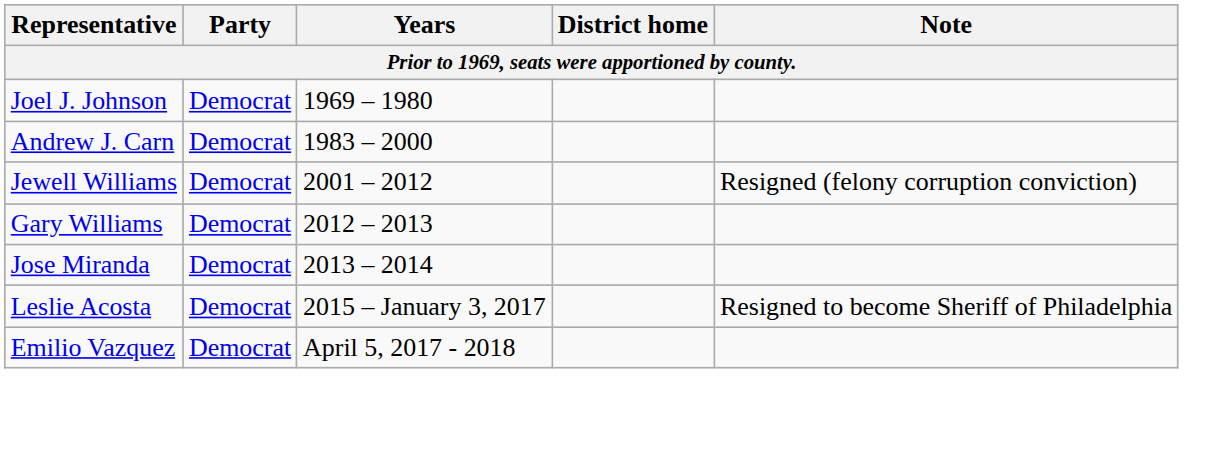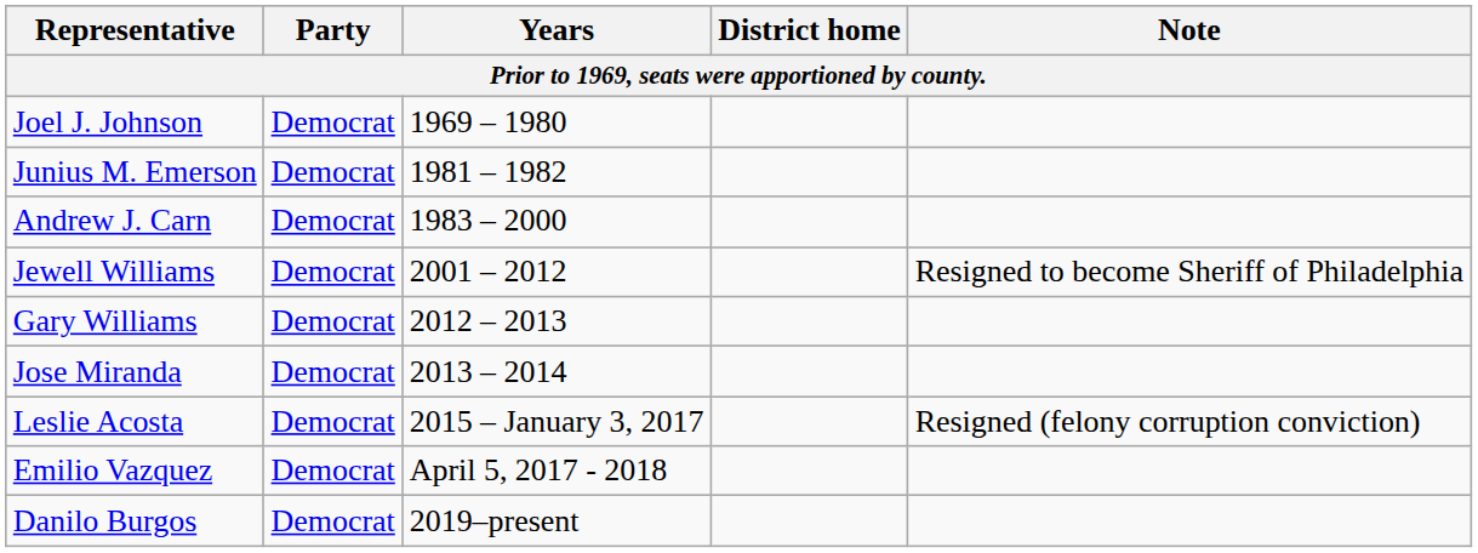 <table class=wikitable>
 <tr valign=bottom>
 <th>Representative</th>
 <th>Party</th>
 <th>Years</th>
 <th>District home</th>
 <th>Note</th>
 </tr>
 <tr>
 <th colspan=5 style="font-size: 80%;"><em>Prior to 1969, seats were apportioned by county.</em></th>
 </tr>
 <tr>
 <td><a href='#'>Joel J. Johnson</a></td>
 <td><a href='#'>Democrat</a></td>
 <td>1969 – 1980</td>
 <td></td>
 <td></td>
 </tr>
 <tr>
+<td><a href='#'>Junius M. Emerson</a></td>
+<td><a href='#'>Democrat</a></td>
+<td>1981 – 1982</td>
+<td></td>
+<td></td>
+</tr>
+<tr>
 <td><a href='#'>Andrew J. Carn</a></td>
 <td><a href='#'>Democrat</a></td>
 <td>1983 – 2000</td>
 <td></td>
 <td></td>
 </tr>
 <tr>
 <td><a href='#'>Jewell Williams</a></td>
 <td><a href='#'>Democrat</a></td>
 <td>2001 – 2012</td>
 <td></td>
-<td>Resigned (felony corruption conviction)</td>
+<td>Resigned to become Sheriff of Philadelphia</td>
 </tr>
 <tr>
 <td><a href='#'>Gary Williams</a></td>
 <td><a href='#'>Democrat</a></td>
 <td>2012 – 2013</td>
 <td></td>
 <td></td>
 </tr>
 <tr>
 <td><a href='#'>Jose Miranda</a></td>
 <td><a href='#'>Democrat</a></td>
 <td>2013 – 2014</td>
 <td></td>
 <td></td>
 </tr>
 <tr>
 <td><a href='#'>Leslie Acosta</a></td>
 <td><a href='#'>Democrat</a></td>
 <td>2015 – January 3, 2017</td>
 <td></td>
-<td>Resigned to become Sheriff of Philadelphia</td>
+<td>Resigned (felony corruption conviction)</td>
 </tr>
 <tr>
 <td><a href='#'>Emilio Vazquez</a></td>
 <td><a href='#'>Democrat</a></td>
 <td>April 5, 2017 - 2018</td>
 <td></td>
 <td></td>
 </tr>
+<tr>
+<td><a href='#'>Danilo Burgos</a></td>
+<td><a href='#'>Democrat</a></td>
+<td>2019–present</td>
+<td></td>
+<td></td>
+</tr>
 </table>
